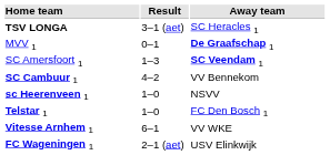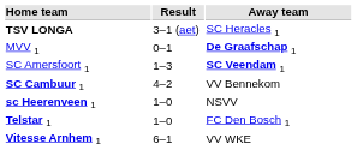 <table style="float:right;">
 <tr bgcolor="#E4E4E4">
 <th style="border-bottom:1px solid #AAAAAA" width="200" align="left">Home team</th>
 <th style="border-bottom:1px solid #AAAAAA" width="70" align="center">Result</th>
 <th style="border-bottom:1px solid #AAAAAA" width="200">Away team</th>
 </tr>
 <tr>
 <td><strong>TSV LONGA</strong></td>
 <td>3–1 (<a href='#'>aet</a>)</td>
 <td><a href='#'>SC Heracles</a> <sub>1</sub></td>
 </tr>
 <tr>
 <td><a href='#'>MVV</a> <sub>1</sub></td>
 <td>0–1</td>
 <td><strong><a href='#'>De Graafschap</a></strong> <sub>1</sub></td>
 </tr>
 <tr>
 <td><a href='#'>SC Amersfoort</a> <sub>1</sub></td>
 <td>1–3</td>
 <td><strong><a href='#'>SC Veendam</a></strong> <sub>1</sub></td>
 </tr>
 <tr>
 <td><strong><a href='#'>SC Cambuur</a></strong> <sub>1</sub></td>
 <td>4–2</td>
 <td>VV Bennekom</td>
 </tr>
 <tr>
 <td><strong><a href='#'>sc Heerenveen</a></strong> <sub>1</sub></td>
 <td>1–0</td>
 <td>NSVV</td>
 </tr>
 <tr>
 <td><strong><a href='#'>Telstar</a></strong> <sub>1</sub></td>
 <td>1–0</td>
 <td><a href='#'>FC Den Bosch</a> <sub>1</sub></td>
 </tr>
 <tr>
 <td><strong><a href='#'>Vitesse Arnhem</a></strong> <sub>1</sub></td>
 <td>6–1</td>
 <td>VV WKE</td>
 </tr>
-<tr>
-<td><strong><a href='#'>FC Wageningen</a></strong> <sub>1</sub></td>
-<td>2–1 (<a href='#'>aet</a>)</td>
-<td>USV Elinkwijk</td>
-</tr>
 </table>
